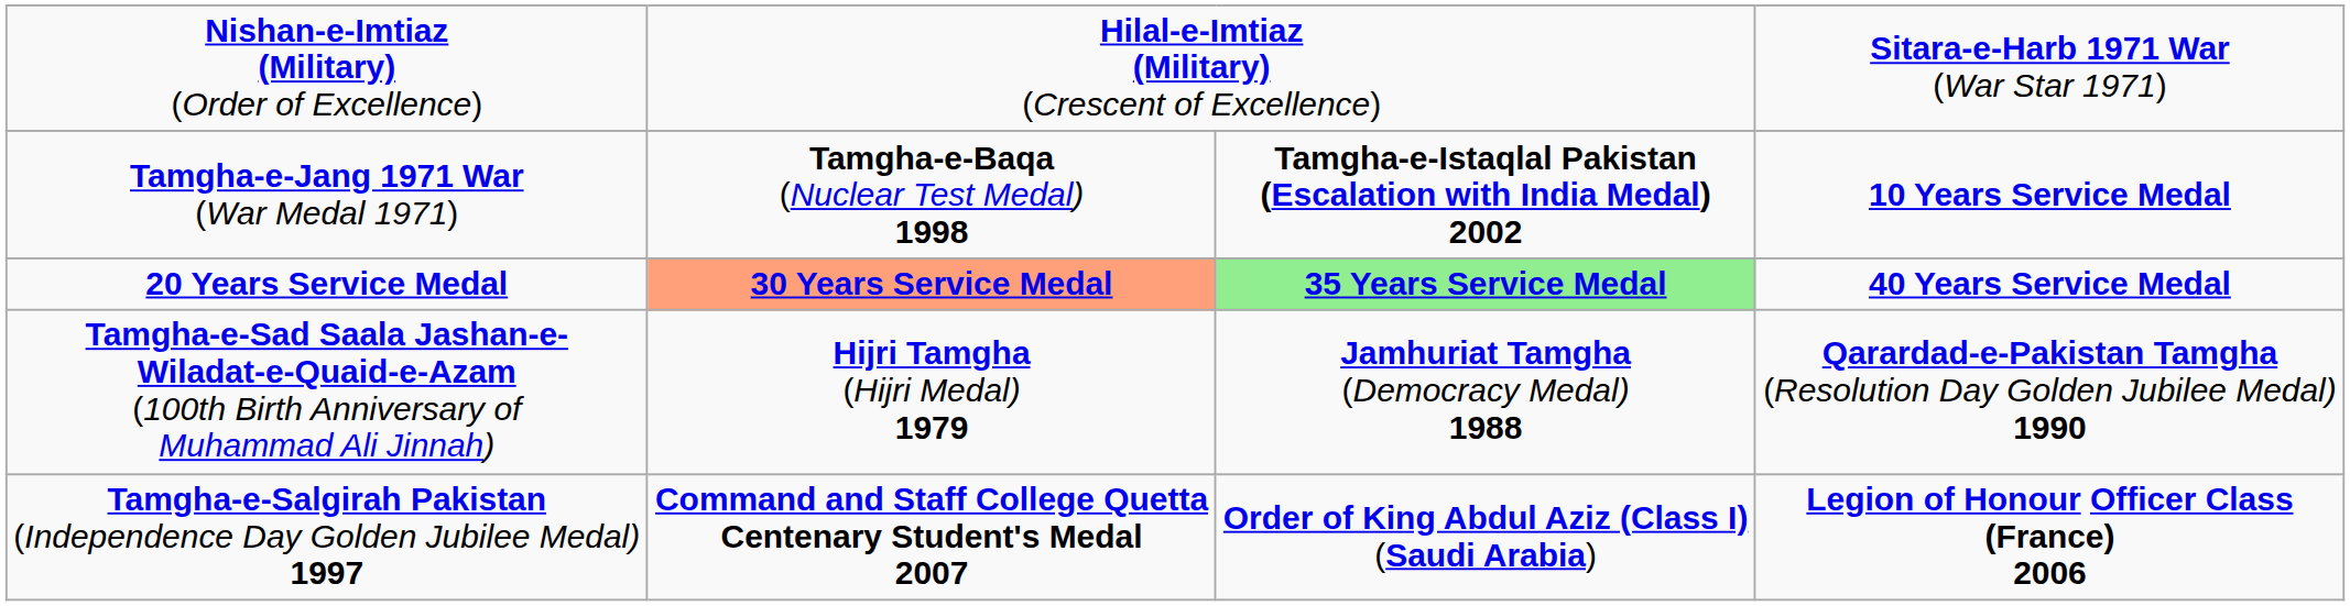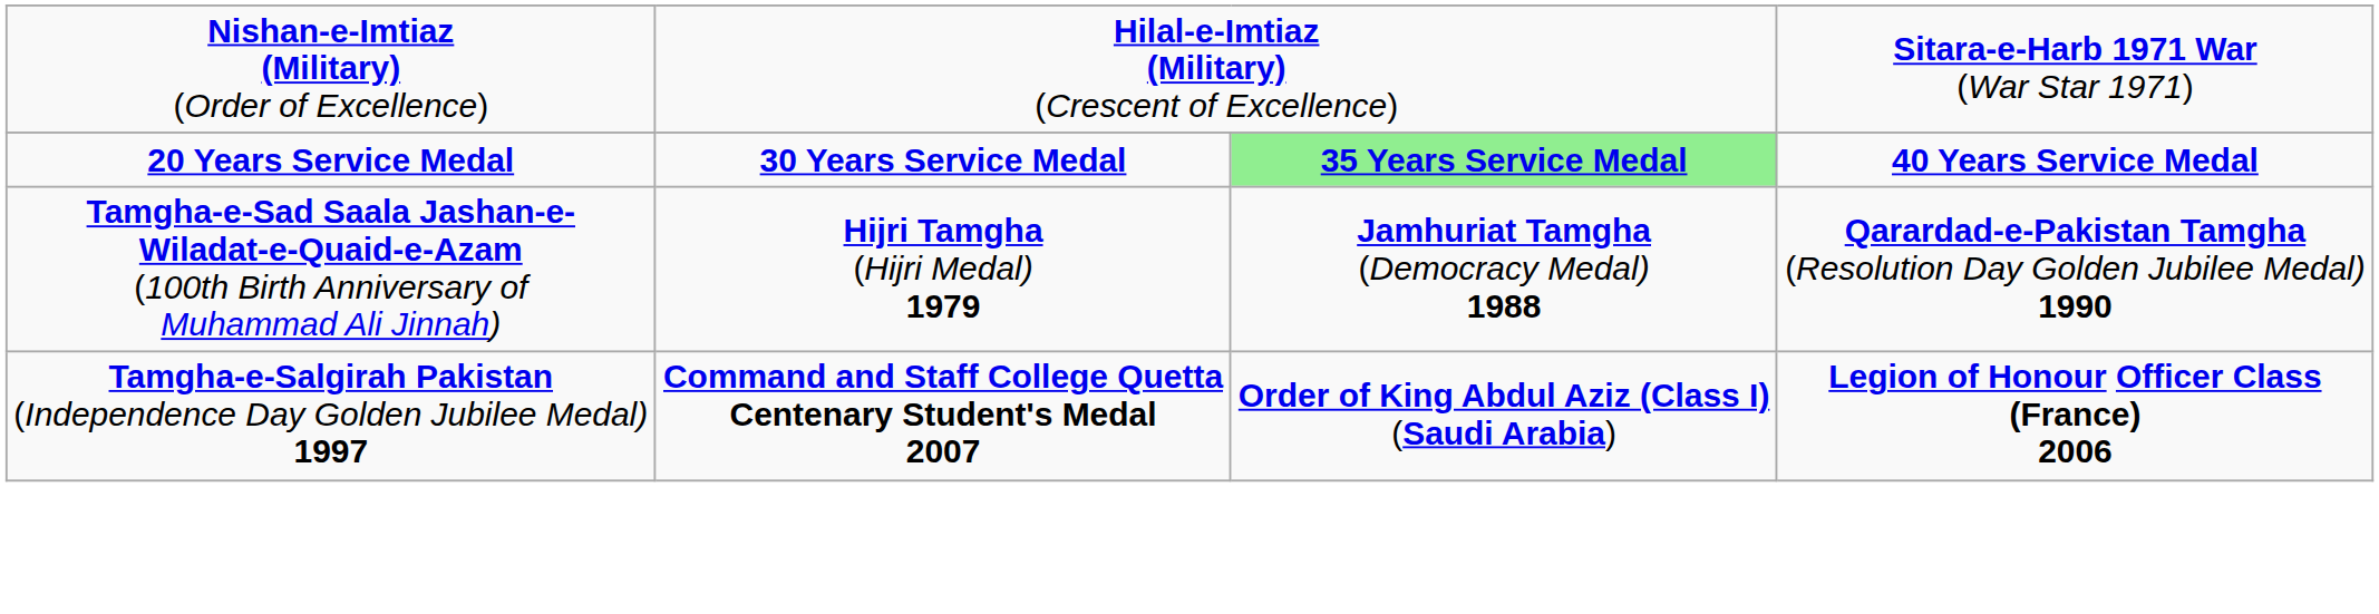 <table class="wikitable" style="margin:1em auto; text-align:center;">
 <tr>
 <td><strong><a href='#'>Nishan-e-Imtiaz</a></strong><br><strong><a href='#'>(Military)</a></strong><br>(<em>Order of Excellence</em>)</td>
 <td colspan="2"><strong><a href='#'>Hilal-e-Imtiaz</a></strong><br><strong><a href='#'>(Military)</a></strong><br>(<em>Crescent of Excellence</em>)</td>
 <td><strong><a href='#'>Sitara-e-Harb 1971 War</a></strong><br>(<em>War Star 1971</em>)</td>
 </tr>
 <tr>
-<td><strong><a href='#'>Tamgha-e-Jang 1971 War</a></strong><br>(<em>War Medal 1971</em>)</td>
-<td><strong>Tamgha-e-Baqa</strong><br>(<em><a href='#'>Nuclear Test Medal</a>)</em><br><strong>1998</strong></td>
-<td><strong>Tamgha-e-Istaqlal Pakistan</strong><br><strong>(<a href='#'>Escalation with India Medal</a>)</strong><br><strong>2002</strong></td>
-<td><strong><a href='#'>10 Years Service Medal</a></strong></td>
-</tr>
-<tr>
 <td><strong><a href='#'>20 Years Service Medal</a></strong></td>
-<td style="background: lightsalmon;"><strong><a href='#'>30 Years Service Medal</a></strong></td>
+<td><strong><a href='#'>30 Years Service Medal</a></strong></td>
 <td style="background: lightgreen;"><strong><a href='#'>35 Years Service Medal</a></strong></td>
 <td><strong><a href='#'>40 Years Service Medal</a></strong></td>
 </tr>
 <tr>
 <td><strong><a href='#'>Tamgha-e-Sad Saala Jashan-e-</a></strong><br><strong><a href='#'>Wiladat-e-Quaid-e-Azam</a></strong><br>(<em>100th Birth Anniversary of</em><br><em><a href='#'>Muhammad Ali Jinnah</a>)</em></td>
 <td><strong><a href='#'>Hijri Tamgha</a></strong><br>(<em>Hijri Medal)</em><br><strong>1979</strong></td>
 <td><strong><a href='#'>Jamhuriat Tamgha</a></strong><br>(<em>Democracy Medal)</em><br><strong>1988</strong></td>
 <td><strong><a href='#'>Qarardad-e-Pakistan Tamgha</a></strong><br>(<em>Resolution Day Golden Jubilee Medal)</em><br><strong>1990</strong></td>
 </tr>
 <tr>
 <td><strong><a href='#'>Tamgha-e-Salgirah Pakistan</a></strong><br>(<em>Independence Day Golden Jubilee Medal)</em><br><strong>1997</strong></td>
 <td><strong><a href='#'>Command and Staff College Quetta</a></strong><br><strong>Centenary Student's Medal</strong><br><strong>2007</strong></td>
 <td><strong><a href='#'>Order of King Abdul Aziz (Class I)</a></strong><br>(<strong><a href='#'>Saudi Arabia</a></strong>)</td>
 <td><strong><a href='#'>Legion of Honour</a></strong> <strong><a href='#'>Officer Class</a></strong><br><strong>(France)</strong><br><strong>2006</strong></td>
 </tr>
 </table>
